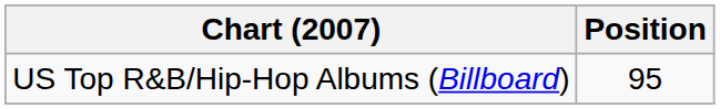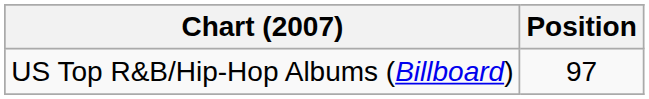 <table class="wikitable">
 <tr>
 <th>Chart (2007)</th>
 <th>Position</th>
 </tr>
 <tr>
 <td>US Top R&B/Hip-Hop Albums (<em><a href='#'>Billboard</a></em>)</td>
-<td align="center">95</td>
+<td align="center">97</td>
 </tr>
 </table>
